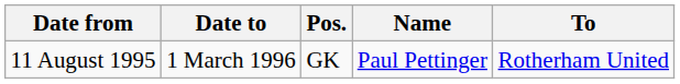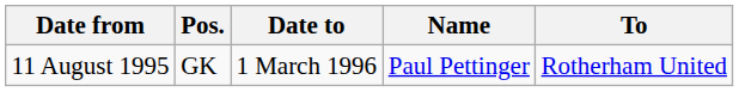 <table class="wikitable">
 <tr>
 <th>Date from</th>
+<th>Pos.</th>
 <th>Date to</th>
-<th>Pos.</th>
 <th>Name</th>
 <th>To</th>
 </tr>
 <tr>
 <td>11 August 1995</td>
+<td>GK</td>
 <td>1 March 1996</td>
-<td>GK</td>
 <td> <a href='#'>Paul Pettinger</a></td>
 <td> <a href='#'>Rotherham United</a></td>
 </tr>
 </table>
